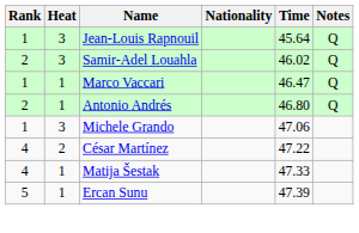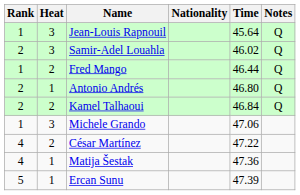 <table class="wikitable sortable" style="text-align:center">
 <tr>
 <th>Rank</th>
 <th>Heat</th>
 <th>Name</th>
 <th>Nationality</th>
 <th>Time</th>
 <th>Notes</th>
 </tr>
 <tr bgcolor=ccffcc>
 <td>1</td>
 <td>3</td>
 <td align=left><a href='#'>Jean-Louis Rapnouil</a></td>
 <td align=left></td>
 <td>45.64</td>
 <td>Q</td>
 </tr>
 <tr bgcolor=ccffcc>
 <td>2</td>
 <td>3</td>
 <td align=left><a href='#'>Samir-Adel Louahla</a></td>
 <td align=left></td>
 <td>46.02</td>
 <td>Q</td>
 </tr>
 <tr bgcolor=ccffcc>
 <td>1</td>
-<td>1</td>
-<td align=left><a href='#'>Marco Vaccari</a></td>
+<td>2</td>
+<td align=left><a href='#'>Fred Mango</a></td>
 <td align=left></td>
-<td>46.47</td>
+<td>46.44</td>
 <td>Q</td>
 </tr>
 <tr bgcolor=ccffcc>
 <td>2</td>
 <td>1</td>
 <td align=left><a href='#'>Antonio Andrés</a></td>
 <td align=left></td>
 <td>46.80</td>
+<td>Q</td>
+</tr>
+<tr bgcolor=ccffcc>
+<td>2</td>
+<td>2</td>
+<td align=left><a href='#'>Kamel Talhaoui</a></td>
+<td align=left></td>
+<td>46.84</td>
 <td>Q</td>
 </tr>
 <tr>
 <td>1</td>
 <td>3</td>
 <td align=left><a href='#'>Michele Grando</a></td>
 <td align=left></td>
 <td>47.06</td>
 <td></td>
 </tr>
 <tr>
 <td>4</td>
 <td>2</td>
 <td align=left><a href='#'>César Martínez</a></td>
 <td align=left></td>
 <td>47.22</td>
 <td></td>
 </tr>
 <tr>
 <td>4</td>
 <td>1</td>
 <td align=left><a href='#'>Matija Šestak</a></td>
 <td align=left></td>
-<td>47.33</td>
+<td>47.36</td>
 <td></td>
 </tr>
 <tr>
 <td>5</td>
 <td>1</td>
 <td align=left><a href='#'>Ercan Sunu</a></td>
 <td align=left></td>
 <td>47.39</td>
 <td></td>
 </tr>
 </table>
